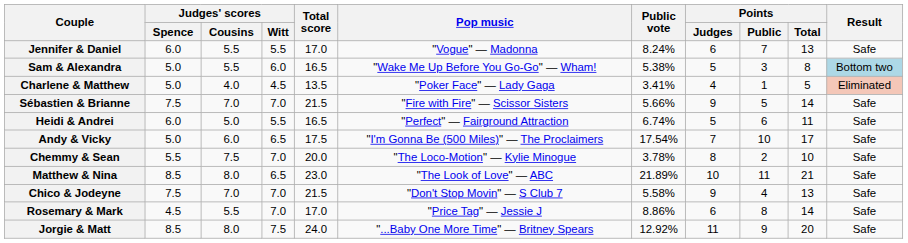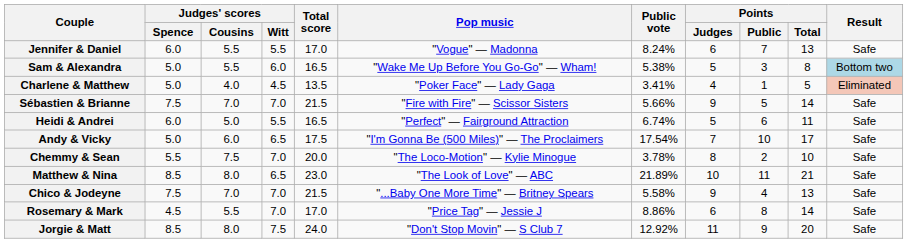 <table class="wikitable sortable" style="text-align:center; font-size:90%; width:90%">
 <tr>
 <th scope="col" rowspan=2>Couple</th>
 <th scope="col" colspan=3 class="unsortable">Judges' scores</th>
 <th scope="col" rowspan=2>Total<br>score</th>
 <th scope="col" rowspan=2 class="unsortable"><a href='#'>Pop music</a></th>
 <th scope="col" rowspan=2>Public<br>vote</th>
 <th scope="col" colspan=3 class="unsortable">Points</th>
 <th scope="col" rowspan=2 class="unsortable">Result</th>
 </tr>
 <tr>
 <th class="unsortable">Spence</th>
 <th class="unsortable">Cousins</th>
 <th class="unsortable">Witt</th>
 <th class="unsortable">Judges</th>
 <th class="unsortable">Public</th>
 <th>Total</th>
 </tr>
 <tr>
 <th scope="row">Jennifer & Daniel</th>
 <td>6.0</td>
 <td>5.5</td>
 <td>5.5</td>
 <td>17.0</td>
 <td>"<a href='#'>Vogue</a>" — <a href='#'>Madonna</a></td>
 <td>8.24%</td>
 <td>6</td>
 <td>7</td>
 <td>13</td>
 <td>Safe</td>
 </tr>
 <tr>
 <th scope="row">Sam & Alexandra</th>
 <td>5.0</td>
 <td>5.5</td>
 <td>6.0</td>
 <td>16.5</td>
 <td>"<a href='#'>Wake Me Up Before You Go-Go</a>" — <a href='#'>Wham!</a></td>
 <td>5.38%</td>
 <td>5</td>
 <td>3</td>
 <td>8</td>
 <td bgcolor=lightblue>Bottom two</td>
 </tr>
 <tr>
 <th scope="row">Charlene & Matthew</th>
 <td>5.0</td>
 <td>4.0</td>
 <td>4.5</td>
 <td>13.5</td>
 <td>"<a href='#'>Poker Face</a>" — <a href='#'>Lady Gaga</a></td>
 <td>3.41%</td>
 <td>4</td>
 <td>1</td>
 <td>5</td>
 <td bgcolor="f4c7b8">Eliminated</td>
 </tr>
 <tr>
 <th scope="row">Sébastien & Brianne</th>
 <td>7.5</td>
 <td>7.0</td>
 <td>7.0</td>
 <td>21.5</td>
 <td>"<a href='#'>Fire with Fire</a>" — <a href='#'>Scissor Sisters</a></td>
 <td>5.66%</td>
 <td>9</td>
 <td>5</td>
 <td>14</td>
 <td>Safe</td>
 </tr>
 <tr>
 <th scope="row">Heidi & Andrei</th>
 <td>6.0</td>
 <td>5.0</td>
 <td>5.5</td>
 <td>16.5</td>
 <td>"<a href='#'>Perfect</a>" — <a href='#'>Fairground Attraction</a></td>
 <td>6.74%</td>
 <td>5</td>
 <td>6</td>
 <td>11</td>
 <td>Safe</td>
 </tr>
 <tr>
 <th scope="row">Andy & Vicky</th>
 <td>5.0</td>
 <td>6.0</td>
 <td>6.5</td>
 <td>17.5</td>
 <td>"<a href='#'>I'm Gonna Be (500 Miles)</a>" — <a href='#'>The Proclaimers</a></td>
 <td>17.54%</td>
 <td>7</td>
 <td>10</td>
 <td>17</td>
 <td>Safe</td>
 </tr>
 <tr>
 <th scope="row">Chemmy & Sean</th>
 <td>5.5</td>
 <td>7.5</td>
 <td>7.0</td>
 <td>20.0</td>
 <td>"<a href='#'>The Loco-Motion</a>" — <a href='#'>Kylie Minogue</a></td>
 <td>3.78%</td>
 <td>8</td>
 <td>2</td>
 <td>10</td>
 <td>Safe</td>
 </tr>
 <tr>
 <th scope="row">Matthew & Nina</th>
 <td>8.5</td>
 <td>8.0</td>
 <td>6.5</td>
 <td>23.0</td>
 <td>"<a href='#'>The Look of Love</a>" — <a href='#'>ABC</a></td>
 <td>21.89%</td>
 <td>10</td>
 <td>11</td>
 <td>21</td>
 <td>Safe</td>
 </tr>
 <tr>
 <th scope="row">Chico & Jodeyne</th>
 <td>7.5</td>
 <td>7.0</td>
 <td>7.0</td>
 <td>21.5</td>
-<td>"<a href='#'>Don't Stop Movin</a>" — <a href='#'>S Club 7</a></td>
+<td>"<a href='#'>...Baby One More Time</a>" — <a href='#'>Britney Spears</a></td>
 <td>5.58%</td>
 <td>9</td>
 <td>4</td>
 <td>13</td>
 <td>Safe</td>
 </tr>
 <tr>
 <th scope="row">Rosemary & Mark</th>
 <td>4.5</td>
 <td>5.5</td>
 <td>7.0</td>
 <td>17.0</td>
 <td>"<a href='#'>Price Tag</a>" — <a href='#'>Jessie J</a></td>
 <td>8.86%</td>
 <td>6</td>
 <td>8</td>
 <td>14</td>
 <td>Safe</td>
 </tr>
 <tr>
 <th scope="row">Jorgie & Matt</th>
 <td>8.5</td>
 <td>8.0</td>
 <td>7.5</td>
 <td>24.0</td>
-<td>"<a href='#'>...Baby One More Time</a>" — <a href='#'>Britney Spears</a></td>
+<td>"<a href='#'>Don't Stop Movin</a>" — <a href='#'>S Club 7</a></td>
 <td>12.92%</td>
 <td>11</td>
 <td>9</td>
 <td>20</td>
 <td>Safe</td>
 </tr>
 </table>
